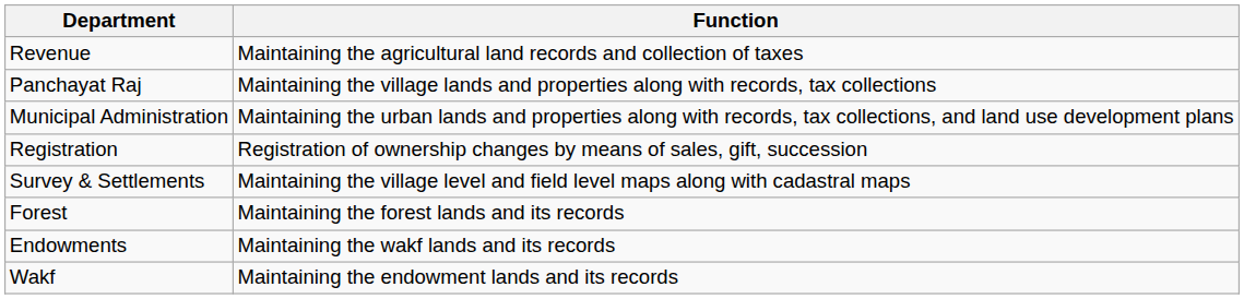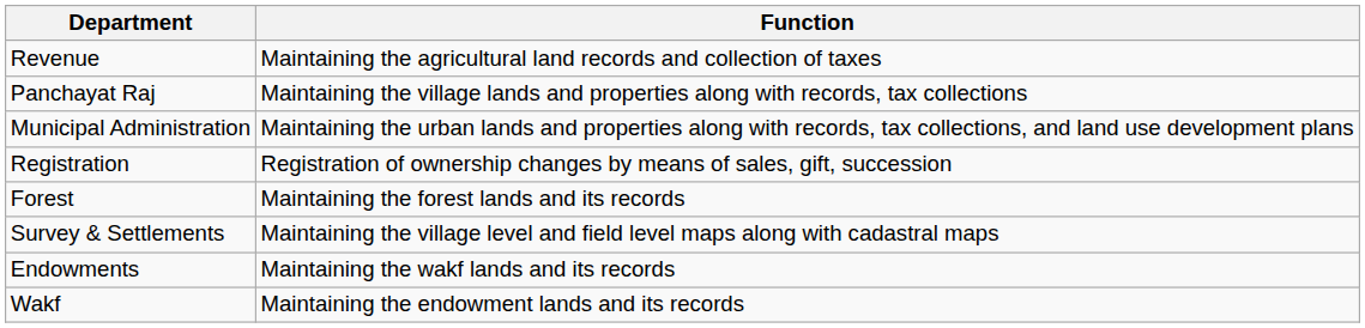 <table class="wikitable sortable">
 <tr>
 <th>Department</th>
 <th>Function</th>
 </tr>
 <tr>
 <td>Revenue</td>
 <td>Maintaining the agricultural land records and collection of taxes</td>
 </tr>
 <tr>
 <td>Panchayat Raj</td>
 <td>Maintaining the village lands and properties along with records, tax collections</td>
 </tr>
 <tr>
 <td>Municipal Administration</td>
 <td>Maintaining the urban lands and properties along with records, tax collections, and land use development plans</td>
 </tr>
 <tr>
 <td>Registration</td>
 <td>Registration of ownership changes by means of sales, gift, succession</td>
 </tr>
 <tr>
+<td>Forest</td>
+<td>Maintaining the forest lands and its records </td>
+</tr>
+<tr>
 <td>Survey & Settlements</td>
 <td>Maintaining the village level and field level maps along with cadastral maps</td>
-</tr>
-<tr>
-<td>Forest</td>
-<td>Maintaining the forest lands and its records </td>
 </tr>
 <tr>
 <td>Endowments</td>
 <td>Maintaining the wakf lands and its records</td>
 </tr>
 <tr>
 <td>Wakf</td>
 <td>Maintaining the endowment lands and its records</td>
 </tr>
 </table>
